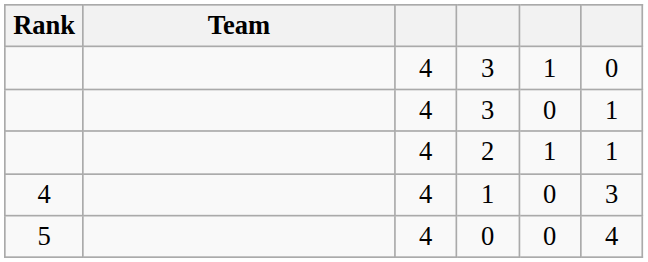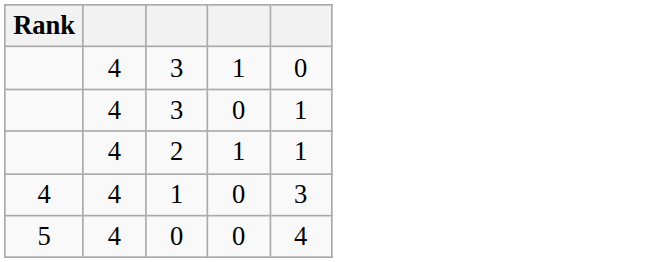 <table class="wikitable" style="text-align: center;">
 <tr>
 <th width=40>Rank</th>
-<th width=180>Team</th>
 <th width=30></th>
 <th width=30></th>
 <th width=30></th>
 <th width=30></th>
 </tr>
 <tr>
 <td></td>
-<td align="left"></td>
 <td>4</td>
 <td>3</td>
 <td>1</td>
 <td>0</td>
 </tr>
 <tr>
 <td></td>
-<td align="left"></td>
 <td>4</td>
 <td>3</td>
 <td>0</td>
 <td>1</td>
 </tr>
 <tr>
 <td></td>
-<td align="left"></td>
 <td>4</td>
 <td>2</td>
 <td>1</td>
 <td>1</td>
 </tr>
 <tr>
 <td>4</td>
-<td align="left"></td>
 <td>4</td>
 <td>1</td>
 <td>0</td>
 <td>3</td>
 </tr>
 <tr>
 <td>5</td>
-<td align="left"></td>
 <td>4</td>
 <td>0</td>
 <td>0</td>
 <td>4</td>
 </tr>
 </table>
